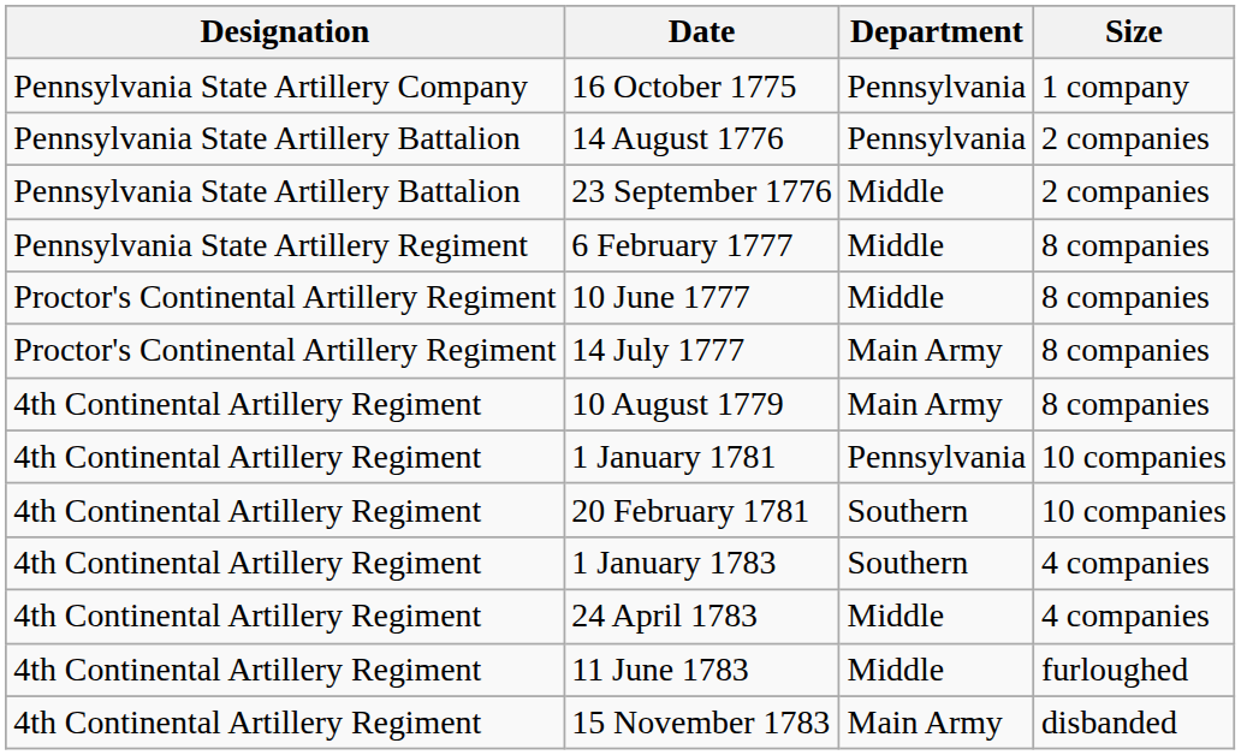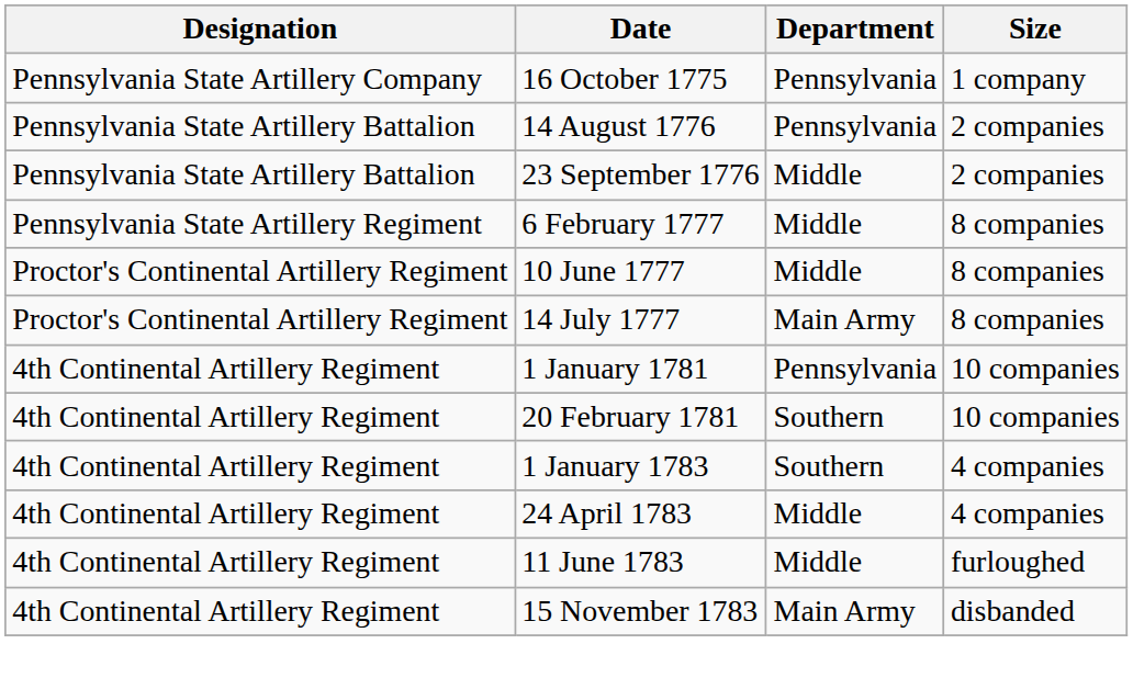 <table class="wikitable">
 <tr>
 <th>Designation</th>
 <th>Date</th>
 <th>Department</th>
 <th>Size</th>
 </tr>
 <tr>
 <td>Pennsylvania State Artillery Company</td>
 <td>16 October 1775</td>
 <td>Pennsylvania</td>
 <td>1 company</td>
 </tr>
 <tr>
 <td>Pennsylvania State Artillery Battalion</td>
 <td>14 August 1776</td>
 <td>Pennsylvania</td>
 <td>2 companies</td>
 </tr>
 <tr>
 <td>Pennsylvania State Artillery Battalion</td>
 <td>23 September 1776</td>
 <td>Middle</td>
 <td>2 companies</td>
 </tr>
 <tr>
 <td>Pennsylvania State Artillery Regiment</td>
 <td>6 February 1777</td>
 <td>Middle</td>
 <td>8 companies</td>
 </tr>
 <tr>
 <td>Proctor's Continental Artillery Regiment</td>
 <td>10 June 1777</td>
 <td>Middle</td>
 <td>8 companies</td>
 </tr>
 <tr>
 <td>Proctor's Continental Artillery Regiment</td>
 <td>14 July 1777</td>
 <td>Main Army</td>
 <td>8 companies</td>
 </tr>
 <tr>
 <td>4th Continental Artillery Regiment</td>
-<td>10 August 1779</td>
-<td>Main Army</td>
-<td>8 companies</td>
-</tr>
-<tr>
-<td>4th Continental Artillery Regiment</td>
 <td>1 January 1781</td>
 <td>Pennsylvania</td>
 <td>10 companies</td>
 </tr>
 <tr>
 <td>4th Continental Artillery Regiment</td>
 <td>20 February 1781</td>
 <td>Southern</td>
 <td>10 companies</td>
 </tr>
 <tr>
 <td>4th Continental Artillery Regiment</td>
 <td>1 January 1783</td>
 <td>Southern</td>
 <td>4 companies</td>
 </tr>
 <tr>
 <td>4th Continental Artillery Regiment</td>
 <td>24 April 1783</td>
 <td>Middle</td>
 <td>4 companies</td>
 </tr>
 <tr>
 <td>4th Continental Artillery Regiment</td>
 <td>11 June 1783</td>
 <td>Middle</td>
 <td>furloughed</td>
 </tr>
 <tr>
 <td>4th Continental Artillery Regiment</td>
 <td>15 November 1783</td>
 <td>Main Army</td>
 <td>disbanded</td>
 </tr>
 </table>
